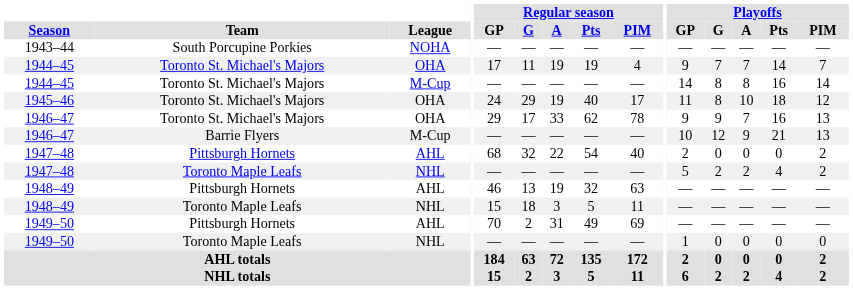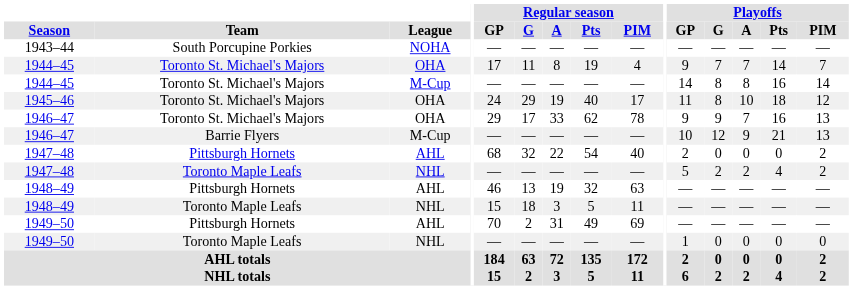 <table border="0" cellpadding="1" cellspacing="0" style="text-align:center; width:60em">
 <tr bgcolor="#e0e0e0">
 <th colspan="3" bgcolor="#ffffff"></th>
 <th rowspan="100" bgcolor="#ffffff"></th>
 <th colspan="5"><a href='#'>Regular season</a></th>
 <th rowspan="100" bgcolor="#ffffff"></th>
 <th colspan="5"><a href='#'>Playoffs</a></th>
 </tr>
 <tr bgcolor="#e0e0e0">
 <th><a href='#'>Season</a></th>
 <th>Team</th>
 <th>League</th>
 <th>GP</th>
 <th><a href='#'>G</a></th>
 <th><a href='#'>A</a></th>
 <th><a href='#'>Pts</a></th>
 <th><a href='#'>PIM</a></th>
 <th>GP</th>
 <th>G</th>
 <th>A</th>
 <th>Pts</th>
 <th>PIM</th>
 </tr>
 <tr>
 <td>1943–44</td>
 <td>South Porcupine Porkies</td>
 <td><a href='#'>NOHA</a></td>
 <td>—</td>
 <td>—</td>
 <td>—</td>
 <td>—</td>
 <td>—</td>
 <td>—</td>
 <td>—</td>
 <td>—</td>
 <td>—</td>
 <td>—</td>
 </tr>
 <tr bgcolor="#f0f0f0">
 <td><a href='#'>1944–45</a></td>
 <td><a href='#'>Toronto St. Michael's Majors</a></td>
 <td><a href='#'>OHA</a></td>
 <td>17</td>
 <td>11</td>
-<td>19</td>
+<td>8</td>
 <td>19</td>
 <td>4</td>
 <td>9</td>
 <td>7</td>
 <td>7</td>
 <td>14</td>
 <td>7</td>
 </tr>
 <tr>
 <td><a href='#'>1944–45</a></td>
 <td>Toronto St. Michael's Majors</td>
 <td><a href='#'>M-Cup</a></td>
 <td>—</td>
 <td>—</td>
 <td>—</td>
 <td>—</td>
 <td>—</td>
 <td>14</td>
 <td>8</td>
 <td>8</td>
 <td>16</td>
 <td>14</td>
 </tr>
 <tr bgcolor="#f0f0f0">
 <td><a href='#'>1945–46</a></td>
 <td>Toronto St. Michael's Majors</td>
 <td>OHA</td>
 <td>24</td>
 <td>29</td>
 <td>19</td>
 <td>40</td>
 <td>17</td>
 <td>11</td>
 <td>8</td>
 <td>10</td>
 <td>18</td>
 <td>12</td>
 </tr>
 <tr>
 <td><a href='#'>1946–47</a></td>
 <td>Toronto St. Michael's Majors</td>
 <td>OHA</td>
 <td>29</td>
 <td>17</td>
 <td>33</td>
 <td>62</td>
 <td>78</td>
 <td>9</td>
 <td>9</td>
 <td>7</td>
 <td>16</td>
 <td>13</td>
 </tr>
 <tr bgcolor="#f0f0f0">
 <td><a href='#'>1946–47</a></td>
 <td>Barrie Flyers</td>
 <td>M-Cup</td>
 <td>—</td>
 <td>—</td>
 <td>—</td>
 <td>—</td>
 <td>—</td>
 <td>10</td>
 <td>12</td>
 <td>9</td>
 <td>21</td>
 <td>13</td>
 </tr>
 <tr>
 <td><a href='#'>1947–48</a></td>
 <td><a href='#'>Pittsburgh Hornets</a></td>
 <td><a href='#'>AHL</a></td>
 <td>68</td>
 <td>32</td>
 <td>22</td>
 <td>54</td>
 <td>40</td>
 <td>2</td>
 <td>0</td>
 <td>0</td>
 <td>0</td>
 <td>2</td>
 </tr>
 <tr bgcolor="#f0f0f0">
 <td><a href='#'>1947–48</a></td>
 <td><a href='#'>Toronto Maple Leafs</a></td>
 <td><a href='#'>NHL</a></td>
 <td>—</td>
 <td>—</td>
 <td>—</td>
 <td>—</td>
 <td>—</td>
 <td>5</td>
 <td>2</td>
 <td>2</td>
 <td>4</td>
 <td>2</td>
 </tr>
 <tr>
 <td><a href='#'>1948–49</a></td>
 <td>Pittsburgh Hornets</td>
 <td>AHL</td>
 <td>46</td>
 <td>13</td>
 <td>19</td>
 <td>32</td>
 <td>63</td>
 <td>—</td>
 <td>—</td>
 <td>—</td>
 <td>—</td>
 <td>—</td>
 </tr>
 <tr bgcolor="#f0f0f0">
 <td><a href='#'>1948–49</a></td>
 <td>Toronto Maple Leafs</td>
 <td>NHL</td>
 <td>15</td>
 <td>18</td>
 <td>3</td>
 <td>5</td>
 <td>11</td>
 <td>—</td>
 <td>—</td>
 <td>—</td>
 <td>—</td>
 <td>—</td>
 </tr>
 <tr>
 <td><a href='#'>1949–50</a></td>
 <td>Pittsburgh Hornets</td>
 <td>AHL</td>
 <td>70</td>
 <td>2</td>
 <td>31</td>
 <td>49</td>
 <td>69</td>
 <td>—</td>
 <td>—</td>
 <td>—</td>
 <td>—</td>
 <td>—</td>
 </tr>
 <tr bgcolor="#f0f0f0">
 <td><a href='#'>1949–50</a></td>
 <td>Toronto Maple Leafs</td>
 <td>NHL</td>
 <td>—</td>
 <td>—</td>
 <td>—</td>
 <td>—</td>
 <td>—</td>
 <td>1</td>
 <td>0</td>
 <td>0</td>
 <td>0</td>
 <td>0</td>
 </tr>
 <tr bgcolor="#e0e0e0">
 <th colspan="3">AHL totals</th>
 <th>184</th>
 <th>63</th>
 <th>72</th>
 <th>135</th>
 <th>172</th>
 <th>2</th>
 <th>0</th>
 <th>0</th>
 <th>0</th>
 <th>2</th>
 </tr>
 <tr bgcolor="#e0e0e0">
 <th colspan="3">NHL totals</th>
 <th>15</th>
 <th>2</th>
 <th>3</th>
 <th>5</th>
 <th>11</th>
 <th>6</th>
 <th>2</th>
 <th>2</th>
 <th>4</th>
 <th>2</th>
 </tr>
 </table>
